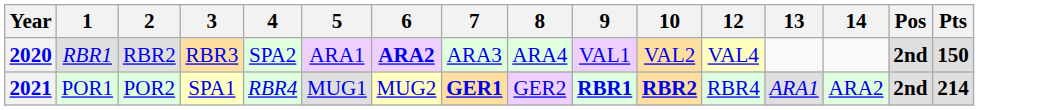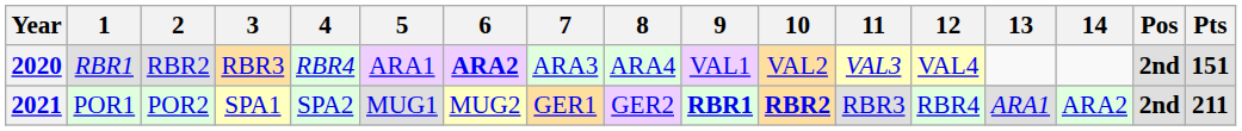 <table class="wikitable" style="text-align:center;">
 <tr>
 <th>Year</th>
 <th>1</th>
 <th>2</th>
 <th>3</th>
 <th>4</th>
 <th>5</th>
 <th>6</th>
 <th>7</th>
 <th>8</th>
 <th>9</th>
 <th>10</th>
+<th>11</th>
 <th>12</th>
 <th>13</th>
 <th>14</th>
 <th>Pos</th>
 <th>Pts</th>
 </tr>
 <tr>
 <th><a href='#'>2020</a></th>
 <td style="background:#dfdfdf;"><em><a href='#'>RBR1</a></em><br></td>
 <td style="background:#dfdfdf;"><a href='#'>RBR2</a><br></td>
 <td style="background:#ffdf9f;"><a href='#'>RBR3</a><br></td>
-<td style="background:#dfffdf;"><a href='#'>SPA2</a><br></td>
+<td style="background:#dfffdf;"><em><a href='#'>RBR4</a></em><br></td>
 <td style="background:#efcfff;"><a href='#'>ARA1</a><br></td>
 <td style="background:#efcfff;"><strong><a href='#'>ARA2</a><br></strong></td>
 <td style="background:#dfffdf;"><a href='#'>ARA3</a><br></td>
 <td style="background:#dfffdf;"><a href='#'>ARA4</a><br></td>
 <td style="background:#efcfff;"><a href='#'>VAL1</a><br></td>
 <td style="background:#ffdf9f;"><a href='#'>VAL2</a><br></td>
+<td style="background:#ffffbf;"><em><a href='#'>VAL3</a></em><br></td>
 <td style="background:#ffffbf;"><a href='#'>VAL4</a><br></td>
 <td></td>
 <td></td>
 <th style="background:#dfdfdf;">2nd</th>
-<th style="background:#dfdfdf;">150</th>
+<th style="background:#dfdfdf;">151</th>
 </tr>
 <tr>
 <th><a href='#'>2021</a></th>
 <td style="background:#dfffdf;"><a href='#'>POR1</a><br></td>
 <td style="background:#dfffdf;"><a href='#'>POR2</a><br></td>
 <td style="background:#ffffbf;"><a href='#'>SPA1</a><br></td>
-<td style="background:#dfffdf;"><em><a href='#'>RBR4</a></em><br></td>
+<td style="background:#dfffdf;"><a href='#'>SPA2</a><br></td>
 <td style="background:#dfdfdf;"><a href='#'>MUG1</a><br></td>
 <td style="background:#ffffbf;"><a href='#'>MUG2</a><br></td>
-<td style="background:#ffdf9f;"><strong><a href='#'>GER1</a><br></strong></td>
+<td style="background:#ffdf9f;"><a href='#'>GER1</a><br></td>
 <td style="background:#efcfff;"><a href='#'>GER2</a><br></td>
 <td style="background:#dfffdf;"><strong><a href='#'>RBR1</a></strong><br></td>
 <td style="background:#ffdf9f;"><strong><a href='#'>RBR2</a></strong><br></td>
+<td style="background:#dfdfdf;"><a href='#'>RBR3</a><br></td>
 <td style="background:#dfffdf;"><a href='#'>RBR4</a><br></td>
 <td style="background:#dfdfdf;"><em><a href='#'>ARA1</a></em><br></td>
 <td style="background:#dfffdf;"><a href='#'>ARA2</a><br></td>
 <th style="background:#dfdfdf;">2nd</th>
-<th style="background:#dfdfdf;">214</th>
+<th style="background:#dfdfdf;">211</th>
 </tr>
 </table>
